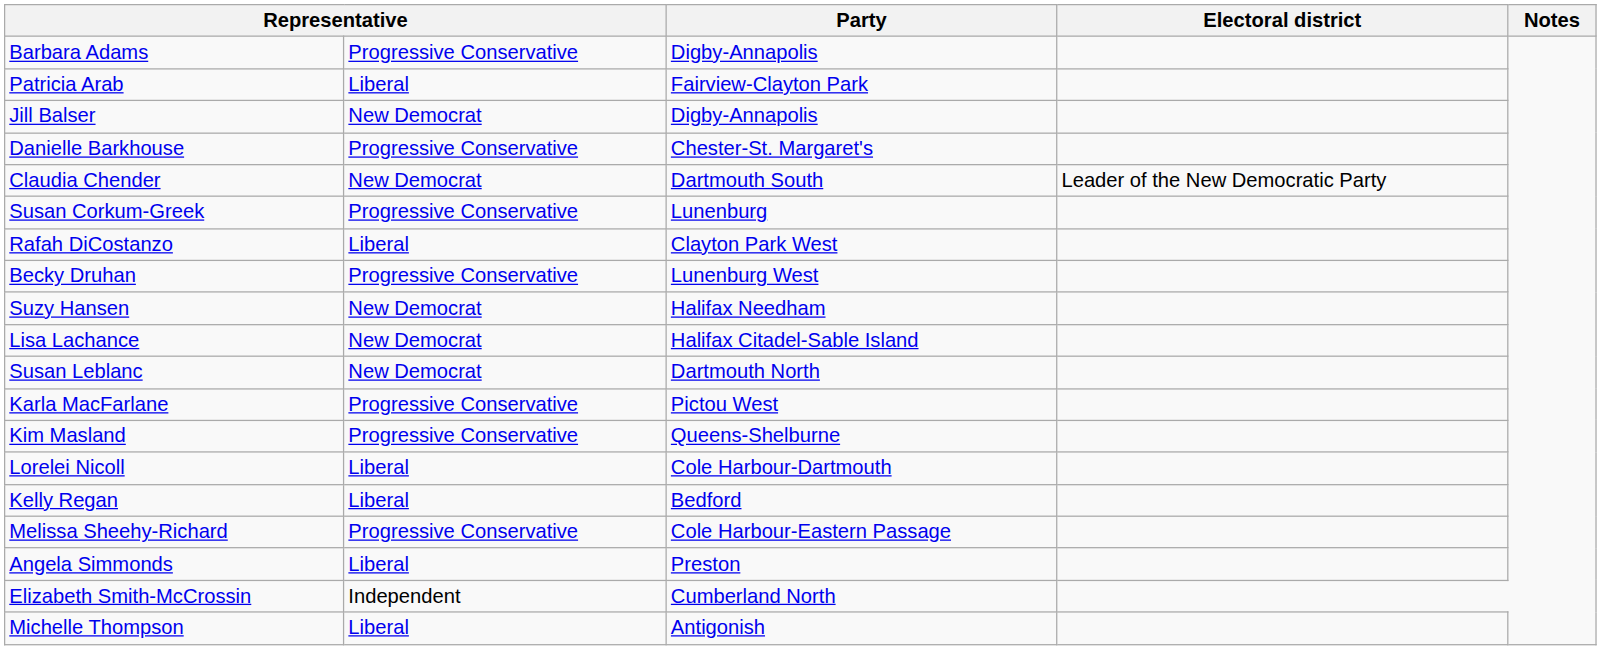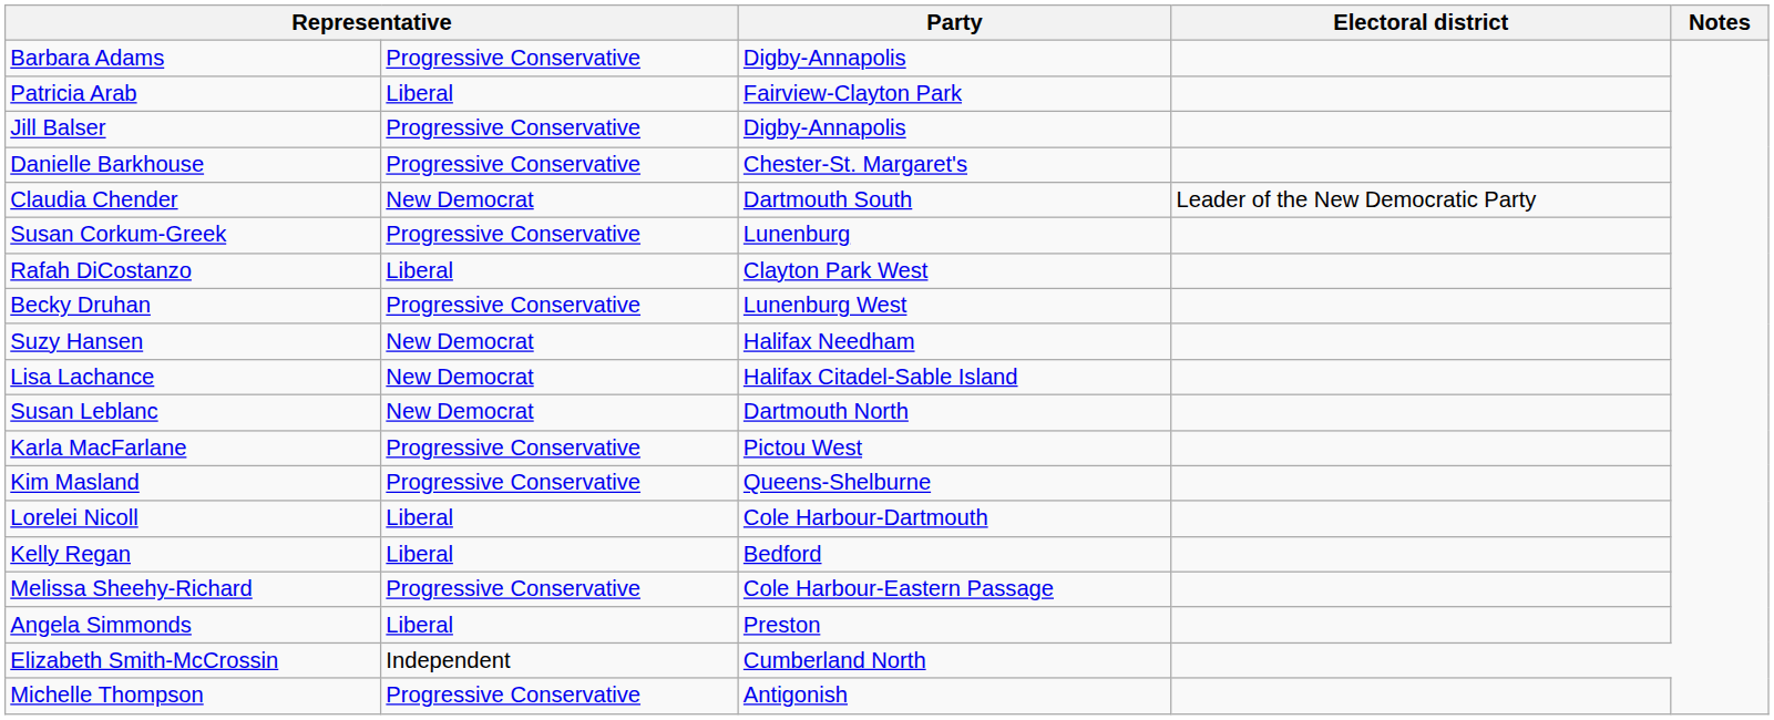 <table class="wikitable" width="100%">
 <tr>
 <th colspan="2">Representative</th>
 <th>Party</th>
 <th>Electoral district</th>
 <th>Notes</th>
 </tr>
 <tr>
 <td><a href='#'>Barbara Adams</a></td>
 <td><a href='#'>Progressive Conservative</a></td>
 <td><a href='#'>Digby-Annapolis</a></td>
 <td></td>
 </tr>
 <tr>
 <td><a href='#'>Patricia Arab</a></td>
 <td><a href='#'>Liberal</a></td>
 <td><a href='#'>Fairview-Clayton Park</a></td>
 <td></td>
 </tr>
 <tr>
 <td><a href='#'>Jill Balser</a></td>
-<td><a href='#'>New Democrat</a></td>
+<td><a href='#'>Progressive Conservative</a></td>
 <td><a href='#'>Digby-Annapolis</a></td>
 <td></td>
 </tr>
 <tr>
 <td><a href='#'>Danielle Barkhouse</a></td>
 <td><a href='#'>Progressive Conservative</a></td>
 <td><a href='#'>Chester-St. Margaret's</a></td>
 <td></td>
 </tr>
 <tr>
 <td><a href='#'>Claudia Chender</a></td>
 <td><a href='#'>New Democrat</a></td>
 <td><a href='#'>Dartmouth South</a></td>
 <td>Leader of the New Democratic Party</td>
 </tr>
 <tr>
 <td><a href='#'>Susan Corkum-Greek</a></td>
 <td><a href='#'>Progressive Conservative</a></td>
 <td><a href='#'>Lunenburg</a></td>
 <td></td>
 </tr>
 <tr>
 <td><a href='#'>Rafah DiCostanzo</a></td>
 <td><a href='#'>Liberal</a></td>
 <td><a href='#'>Clayton Park West</a></td>
 <td></td>
 </tr>
 <tr>
 <td><a href='#'>Becky Druhan</a></td>
 <td><a href='#'>Progressive Conservative</a></td>
 <td><a href='#'>Lunenburg West</a></td>
 <td></td>
 </tr>
 <tr>
 <td><a href='#'>Suzy Hansen</a></td>
 <td><a href='#'>New Democrat</a></td>
 <td><a href='#'>Halifax Needham</a></td>
 <td></td>
 </tr>
 <tr>
 <td><a href='#'>Lisa Lachance</a></td>
 <td><a href='#'>New Democrat</a></td>
 <td><a href='#'>Halifax Citadel-Sable Island</a></td>
 <td></td>
 </tr>
 <tr>
 <td><a href='#'>Susan Leblanc</a></td>
 <td><a href='#'>New Democrat</a></td>
 <td><a href='#'>Dartmouth North</a></td>
 <td></td>
 </tr>
 <tr>
 <td><a href='#'>Karla MacFarlane</a></td>
 <td><a href='#'>Progressive Conservative</a></td>
 <td><a href='#'>Pictou West</a></td>
 <td></td>
 </tr>
 <tr>
 <td><a href='#'>Kim Masland</a></td>
 <td><a href='#'>Progressive Conservative</a></td>
 <td><a href='#'>Queens-Shelburne</a></td>
 <td></td>
 </tr>
 <tr>
 <td><a href='#'>Lorelei Nicoll</a></td>
 <td><a href='#'>Liberal</a></td>
 <td><a href='#'>Cole Harbour-Dartmouth</a></td>
 <td></td>
 </tr>
 <tr>
 <td><a href='#'>Kelly Regan</a></td>
 <td><a href='#'>Liberal</a></td>
 <td><a href='#'>Bedford</a></td>
 <td></td>
 </tr>
 <tr>
 <td><a href='#'>Melissa Sheehy-Richard</a></td>
 <td><a href='#'>Progressive Conservative</a></td>
 <td><a href='#'>Cole Harbour-Eastern Passage</a></td>
 <td></td>
 </tr>
 <tr>
 <td><a href='#'>Angela Simmonds</a></td>
 <td><a href='#'>Liberal</a></td>
 <td><a href='#'>Preston</a></td>
 <td></td>
 </tr>
 <tr>
 <td><a href='#'>Elizabeth Smith-McCrossin</a></td>
 <td>Independent</td>
 <td><a href='#'>Cumberland North</a></td>
 </tr>
 <tr>
 <td><a href='#'>Michelle Thompson</a></td>
-<td><a href='#'>Liberal</a></td>
+<td><a href='#'>Progressive Conservative</a></td>
 <td><a href='#'>Antigonish</a></td>
 <td></td>
 </tr>
 </table>
